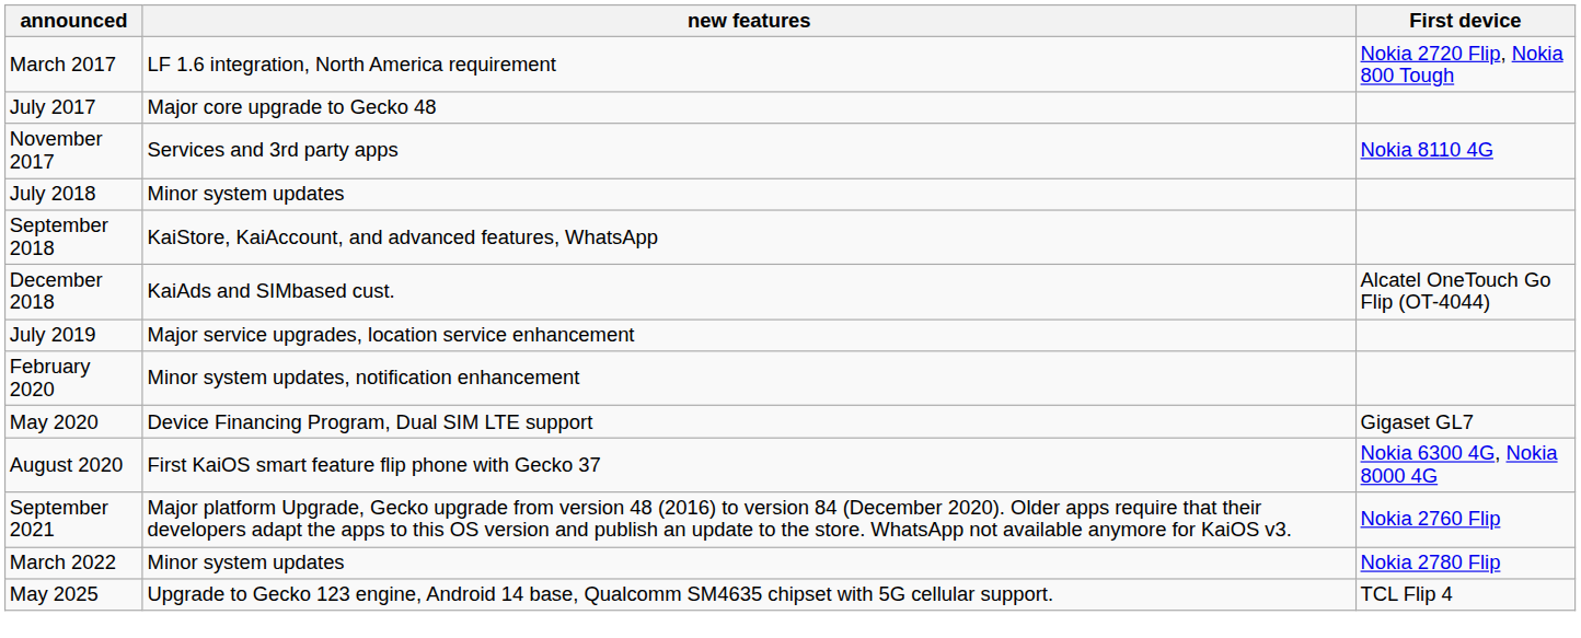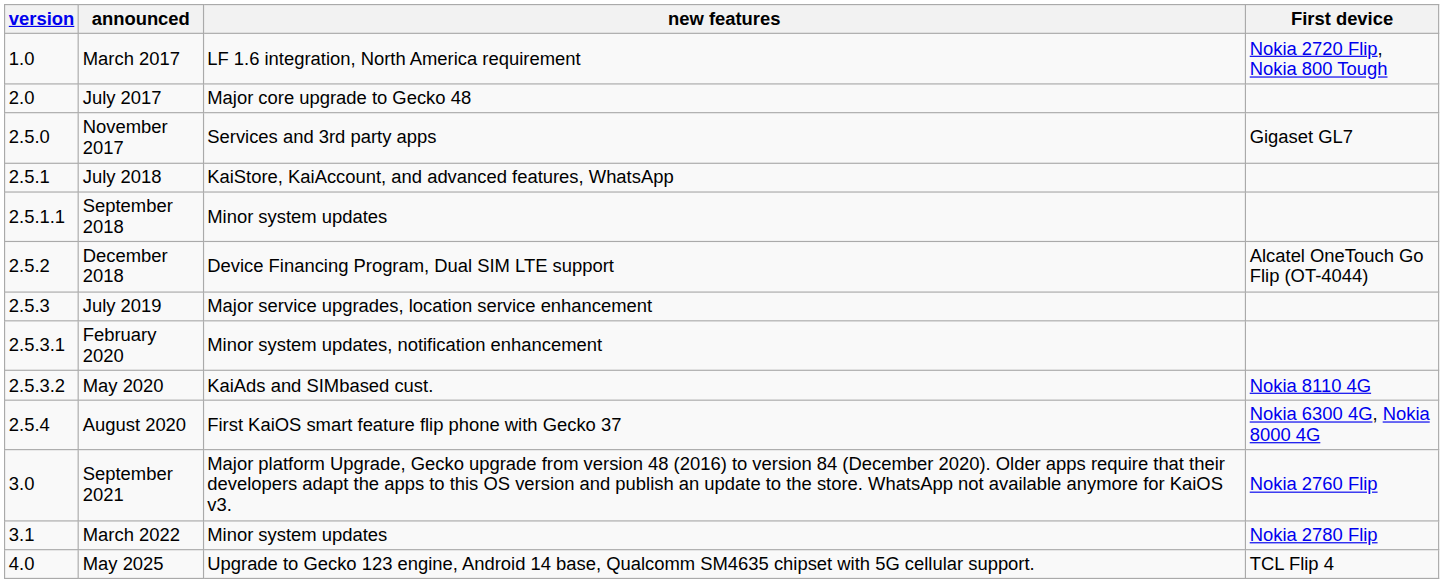 <table class="wikitable sortable">
 <tr>
+<th><a href='#'>version</a></th>
 <th>announced</th>
 <th>new features</th>
 <th>First device</th>
 </tr>
 <tr>
+<td>1.0</td>
 <td>March 2017</td>
 <td>LF 1.6 integration, North America requirement</td>
 <td><a href='#'>Nokia 2720 Flip</a>, <a href='#'>Nokia 800 Tough</a></td>
 </tr>
 <tr>
+<td>2.0</td>
 <td>July 2017</td>
 <td>Major core upgrade to Gecko 48</td>
 <td></td>
 </tr>
 <tr>
+<td>2.5.0</td>
 <td>November 2017</td>
 <td>Services and 3rd party apps</td>
-<td><a href='#'>Nokia 8110 4G</a></td>
+<td>Gigaset GL7</td>
 </tr>
 <tr>
+<td>2.5.1</td>
 <td>July 2018</td>
+<td>KaiStore, KaiAccount, and advanced features, WhatsApp</td>
+<td></td>
+</tr>
+<tr>
+<td>2.5.1.1</td>
+<td>September 2018</td>
 <td>Minor system updates</td>
 <td></td>
 </tr>
 <tr>
-<td>September 2018</td>
-<td>KaiStore, KaiAccount, and advanced features, WhatsApp</td>
-<td></td>
-</tr>
-<tr>
+<td>2.5.2</td>
 <td>December 2018</td>
-<td>KaiAds and SIMbased cust.</td>
+<td>Device Financing Program, Dual SIM LTE support</td>
 <td>Alcatel OneTouch Go Flip (OT-4044)</td>
 </tr>
 <tr>
+<td>2.5.3</td>
 <td>July 2019</td>
 <td>Major service upgrades, location service enhancement</td>
 <td></td>
 </tr>
 <tr>
+<td>2.5.3.1</td>
 <td>February 2020</td>
 <td>Minor system updates, notification enhancement</td>
 <td></td>
 </tr>
 <tr>
+<td>2.5.3.2</td>
 <td>May 2020</td>
-<td>Device Financing Program, Dual SIM LTE support</td>
-<td>Gigaset GL7</td>
+<td>KaiAds and SIMbased cust.</td>
+<td><a href='#'>Nokia 8110 4G</a></td>
 </tr>
 <tr>
+<td>2.5.4</td>
 <td>August 2020</td>
 <td>First KaiOS smart feature flip phone with Gecko 37</td>
 <td><a href='#'>Nokia 6300 4G</a>, <a href='#'>Nokia 8000 4G</a></td>
 </tr>
 <tr>
+<td>3.0</td>
 <td>September 2021</td>
 <td>Major platform Upgrade, Gecko upgrade from version 48 (2016) to version 84 (December 2020). Older apps require that their developers adapt the apps to this OS version and publish an update to the store. WhatsApp not available anymore for KaiOS v3.</td>
 <td><a href='#'>Nokia 2760 Flip</a></td>
 </tr>
 <tr>
+<td>3.1</td>
 <td>March 2022</td>
 <td>Minor system updates</td>
 <td><a href='#'>Nokia 2780 Flip</a></td>
 </tr>
 <tr>
+<td>4.0</td>
 <td>May 2025</td>
 <td>Upgrade to Gecko 123 engine, Android 14 base, Qualcomm SM4635 chipset with 5G cellular support.</td>
 <td>TCL Flip 4</td>
 </tr>
 </table>
